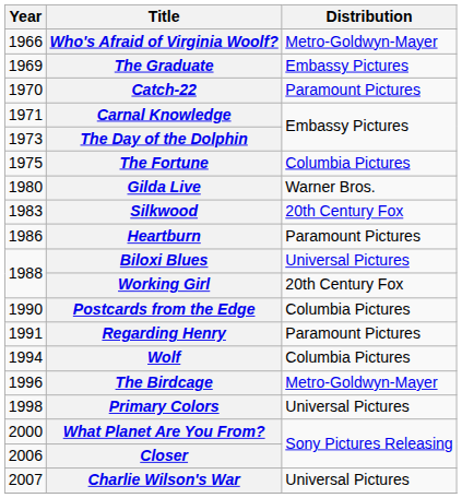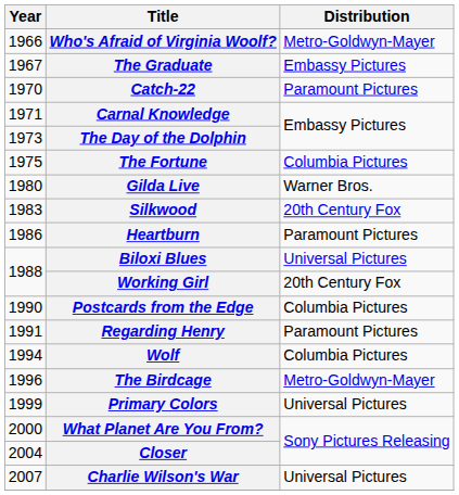 <table class="wikitable plainrowheaders">
 <tr>
 <th scope="col">Year</th>
 <th scope="col">Title</th>
 <th scope="col">Distribution</th>
 </tr>
 <tr>
 <td>1966</td>
 <th scope="row"><em><a href='#'>Who's Afraid of Virginia Woolf?</a></em></th>
 <td><a href='#'>Metro-Goldwyn-Mayer</a></td>
 </tr>
 <tr>
-<td>1969</td>
+<td>1967</td>
 <th scope="row"><em><a href='#'>The Graduate</a></em></th>
 <td><a href='#'>Embassy Pictures</a></td>
 </tr>
 <tr>
 <td>1970</td>
 <th scope="row"><em><a href='#'>Catch-22</a></em></th>
 <td><a href='#'>Paramount Pictures</a></td>
 </tr>
 <tr>
 <td>1971</td>
 <th scope="row"><em><a href='#'>Carnal Knowledge</a></em></th>
 <td rowspan=2>Embassy Pictures</td>
 </tr>
 <tr>
 <td>1973</td>
 <th scope="row"><em><a href='#'>The Day of the Dolphin</a></em></th>
 </tr>
 <tr>
 <td>1975</td>
 <th scope="row"><em><a href='#'>The Fortune</a></em></th>
 <td><a href='#'>Columbia Pictures</a></td>
 </tr>
 <tr>
 <td>1980</td>
 <th scope="row"><em><a href='#'>Gilda Live</a></em></th>
 <td>Warner Bros.</td>
 </tr>
 <tr>
 <td>1983</td>
 <th scope="row"><em><a href='#'>Silkwood</a></em></th>
 <td><a href='#'>20th Century Fox</a></td>
 </tr>
 <tr>
 <td>1986</td>
 <th scope="row"><em><a href='#'>Heartburn</a></em></th>
 <td>Paramount Pictures</td>
 </tr>
 <tr>
 <td rowspan=2>1988</td>
 <th scope="row"><em><a href='#'>Biloxi Blues</a></em></th>
 <td><a href='#'>Universal Pictures</a></td>
 </tr>
 <tr>
 <th scope="row"><em><a href='#'>Working Girl</a></em></th>
 <td>20th Century Fox</td>
 </tr>
 <tr>
 <td>1990</td>
 <th scope="row"><em><a href='#'>Postcards from the Edge</a></em></th>
 <td>Columbia Pictures</td>
 </tr>
 <tr>
 <td>1991</td>
 <th scope="row"><em><a href='#'>Regarding Henry</a></em></th>
 <td>Paramount Pictures</td>
 </tr>
 <tr>
 <td>1994</td>
 <th scope="row"><em><a href='#'>Wolf</a></em></th>
 <td>Columbia Pictures</td>
 </tr>
 <tr>
 <td>1996</td>
 <th scope="row"><em><a href='#'>The Birdcage</a></em></th>
 <td><a href='#'>Metro-Goldwyn-Mayer</a></td>
 </tr>
 <tr>
-<td>1998</td>
+<td>1999</td>
 <th scope="row"><em><a href='#'>Primary Colors</a></em></th>
 <td>Universal Pictures</td>
 </tr>
 <tr>
 <td>2000</td>
 <th scope="row"><em><a href='#'>What Planet Are You From?</a></em></th>
 <td rowspan=2><a href='#'>Sony Pictures Releasing</a></td>
 </tr>
 <tr>
-<td>2006</td>
+<td>2004</td>
 <th scope="row"><em><a href='#'>Closer</a></em></th>
 </tr>
 <tr>
 <td>2007</td>
 <th scope="row"><em><a href='#'>Charlie Wilson's War</a></em></th>
 <td>Universal Pictures</td>
 </tr>
 <tr>
 </tr>
 </table>
